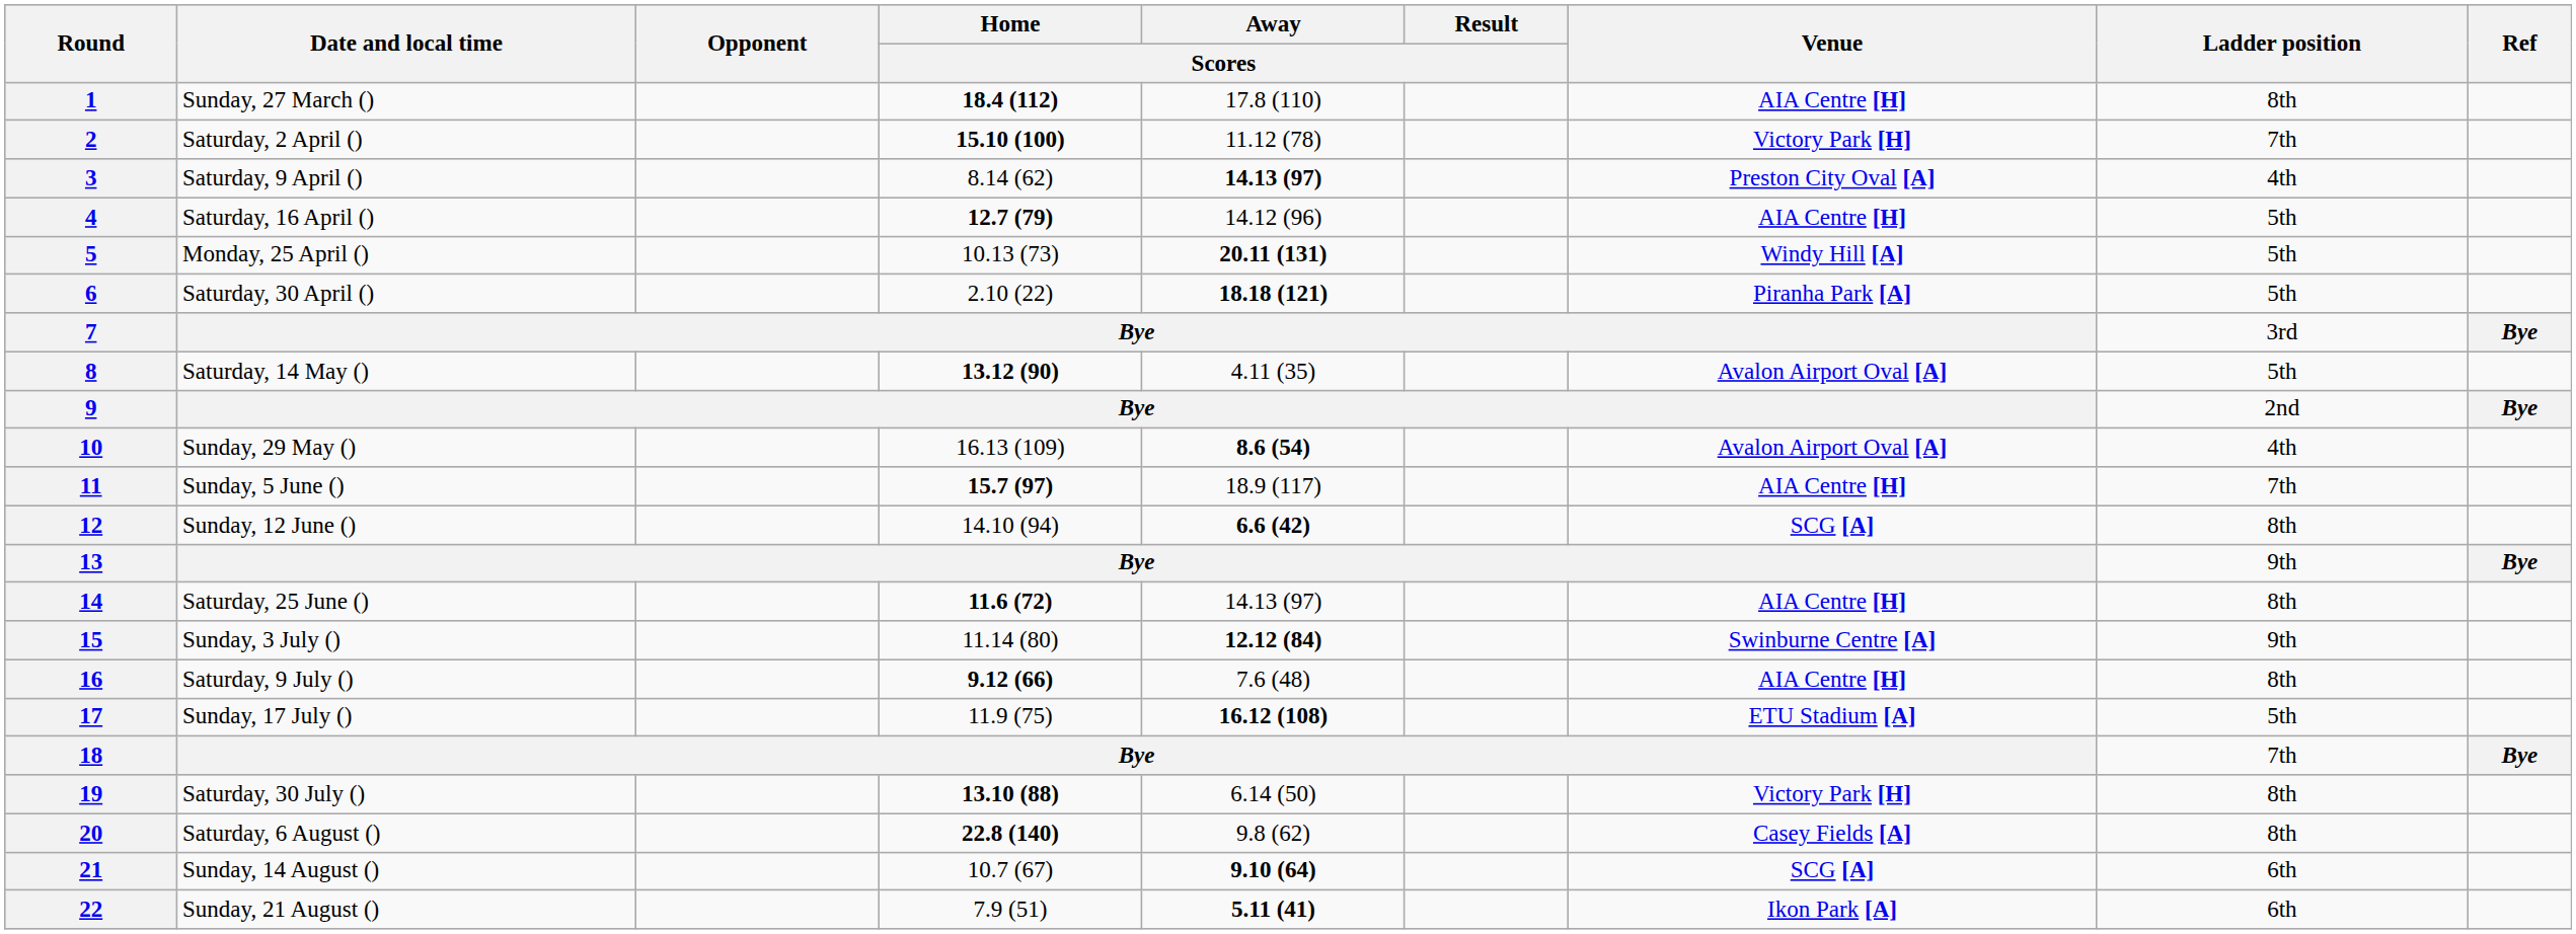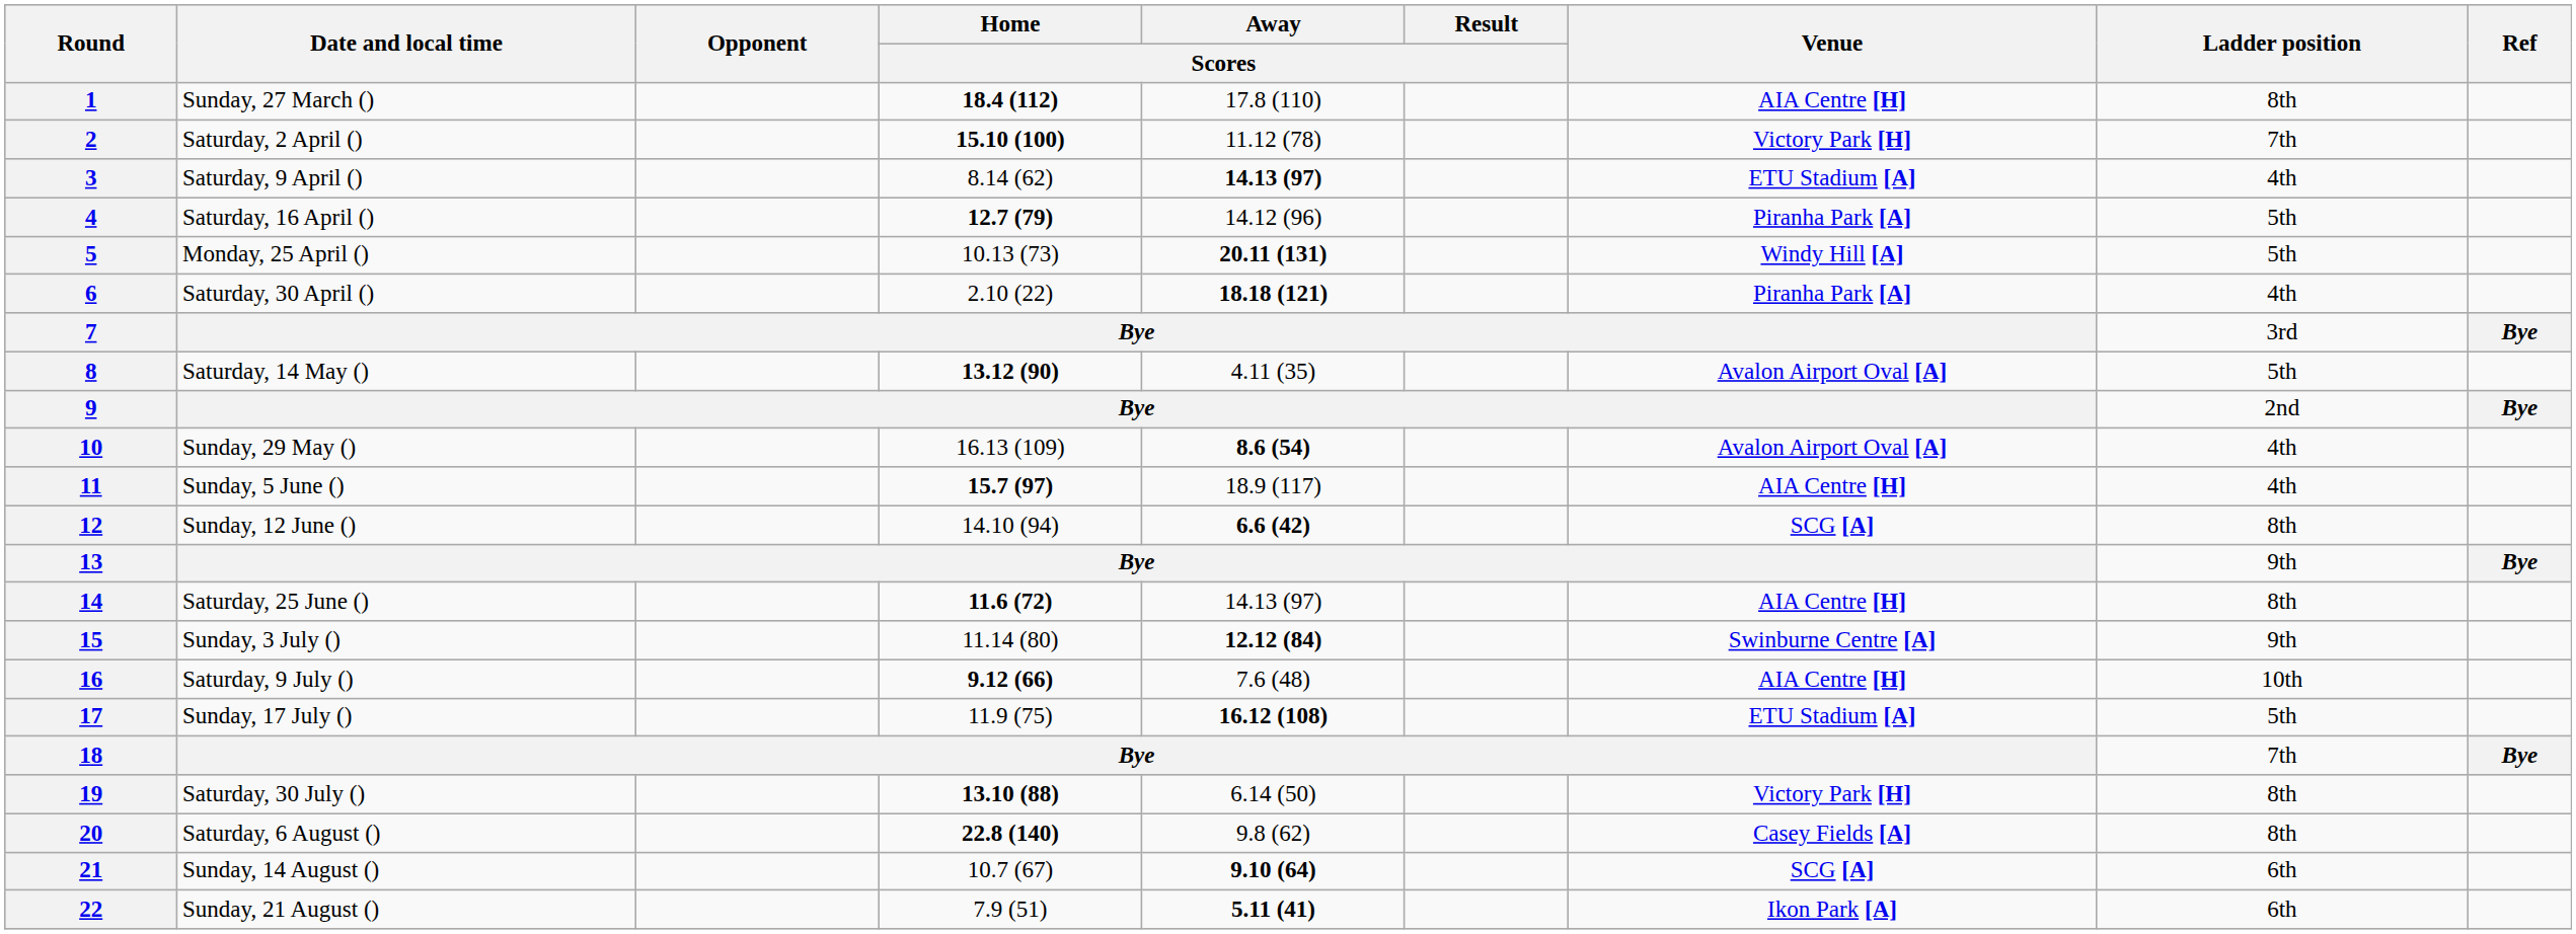 <table class="wikitable plainrowheaders" style="font-size:90%; width:100%; text-align:center;">
 <tr>
 <th rowspan="2" scope="col">Round</th>
 <th rowspan="2" scope="col">Date and local time</th>
 <th rowspan="2" scope="col">Opponent</th>
 <th scope="col">Home</th>
 <th scope="col">Away</th>
 <th scope="col">Result</th>
 <th rowspan="2" scope="col">Venue</th>
 <th rowspan="2" scope="col">Ladder position</th>
 <th rowspan="2" scope="col" class="unsortable">Ref</th>
 </tr>
 <tr>
 <th colspan="3" scope="col">Scores</th>
 </tr>
 <tr>
 <th scope="row" style="text-align: center;"><a href='#'>1</a></th>
 <td align="left">Sunday, 27 March ()</td>
 <td align="left"></td>
 <td><strong>18.4 (112)</strong></td>
 <td>17.8 (110)</td>
 <td></td>
 <td><a href='#'>AIA Centre</a> <a href='#'><strong>[H]</strong></a></td>
 <td>8th</td>
 <td></td>
 </tr>
 <tr>
 <th scope="row" style="text-align: center;"><a href='#'>2</a></th>
 <td align="left">Saturday, 2 April ()</td>
 <td align="left"></td>
 <td><strong>15.10 (100)</strong></td>
 <td>11.12 (78)</td>
 <td></td>
 <td><a href='#'>Victory Park</a> <a href='#'><strong>[H]</strong></a></td>
 <td>7th</td>
 <td></td>
 </tr>
 <tr>
 <th scope="row" style="text-align: center;"><a href='#'>3</a></th>
 <td align="left">Saturday, 9 April ()</td>
 <td align="left"></td>
 <td>8.14 (62)</td>
 <td><strong>14.13 (97)</strong></td>
 <td></td>
-<td><a href='#'>Preston City Oval</a> <a href='#'><strong>[A]</strong></a></td>
+<td><a href='#'>ETU Stadium</a> <a href='#'><strong>[A]</strong></a></td>
 <td>4th</td>
 <td></td>
 </tr>
 <tr>
 <th scope="row" style="text-align: center;"><a href='#'>4</a></th>
 <td align="left">Saturday, 16 April ()</td>
 <td align="left"></td>
 <td><strong>12.7 (79)</strong></td>
 <td>14.12 (96)</td>
 <td></td>
-<td><a href='#'>AIA Centre</a> <a href='#'><strong>[H]</strong></a></td>
+<td><a href='#'>Piranha Park</a> <a href='#'><strong>[A]</strong></a></td>
 <td>5th</td>
 <td></td>
 </tr>
 <tr>
 <th scope="row" style="text-align: center;"><a href='#'>5</a></th>
 <td align="left">Monday, 25 April ()</td>
 <td align="left"></td>
 <td>10.13 (73)</td>
 <td><strong>20.11 (131)</strong></td>
 <td></td>
 <td><a href='#'>Windy Hill</a> <a href='#'><strong>[A]</strong></a></td>
 <td>5th</td>
 <td></td>
 </tr>
 <tr>
 <th scope="row" style="text-align: center;"><a href='#'>6</a></th>
 <td align="left">Saturday, 30 April ()</td>
 <td align="left"></td>
 <td>2.10 (22)</td>
 <td><strong>18.18 (121)</strong></td>
 <td></td>
 <td><a href='#'>Piranha Park</a> <a href='#'><strong>[A]</strong></a></td>
-<td>5th</td>
+<td>4th</td>
 <td></td>
 </tr>
 <tr>
 <th scope="row" style="text-align: center;"><a href='#'>7</a></th>
 <th colspan=6><span><em>Bye</em></span></th>
 <td>3rd</td>
 <th colspan=1><span><em>Bye</em></span></th>
 </tr>
 <tr>
 <th scope="row" style="text-align: center;"><a href='#'>8</a></th>
 <td align="left">Saturday, 14 May ()</td>
 <td align="left"></td>
 <td><strong>13.12 (90)</strong></td>
 <td>4.11 (35)</td>
 <td></td>
 <td><a href='#'>Avalon Airport Oval</a> <a href='#'><strong>[A]</strong></a></td>
 <td>5th</td>
 <td></td>
 </tr>
 <tr>
 <th scope="row" style="text-align: center;"><a href='#'>9</a></th>
 <th colspan=6><span><em>Bye</em></span></th>
 <td>2nd</td>
 <th colspan=1><span><em>Bye</em></span></th>
 </tr>
 <tr>
 <th scope="row" style="text-align: center;"><a href='#'>10</a></th>
 <td align="left">Sunday, 29 May ()</td>
 <td align="left"></td>
 <td>16.13 (109)</td>
 <td><strong>8.6 (54)</strong></td>
 <td></td>
 <td><a href='#'>Avalon Airport Oval</a> <a href='#'><strong>[A]</strong></a></td>
 <td>4th</td>
 <td></td>
 </tr>
 <tr>
 <th scope="row" style="text-align: center;"><a href='#'>11</a></th>
 <td align="left">Sunday, 5 June ()</td>
 <td align="left"></td>
 <td><strong>15.7 (97)</strong></td>
 <td>18.9 (117)</td>
 <td></td>
 <td><a href='#'>AIA Centre</a> <a href='#'><strong>[H]</strong></a></td>
-<td>7th</td>
+<td>4th</td>
 <td></td>
 </tr>
 <tr>
 <th scope="row" style="text-align: center;"><a href='#'>12</a></th>
 <td align="left">Sunday, 12 June ()</td>
 <td align="left"></td>
 <td>14.10 (94)</td>
 <td><strong>6.6 (42)</strong></td>
 <td></td>
 <td><a href='#'>SCG</a> <a href='#'><strong>[A]</strong></a></td>
 <td>8th</td>
 <td></td>
 </tr>
 <tr>
 <th scope="row" style="text-align: center;"><a href='#'>13</a></th>
 <th colspan=6><span><em>Bye</em></span></th>
 <td>9th</td>
 <th colspan=1><span><em>Bye</em></span></th>
 </tr>
 <tr>
 <th scope="row" style="text-align: center;"><a href='#'>14</a></th>
 <td align="left">Saturday, 25 June ()</td>
 <td align="left"></td>
 <td><strong>11.6 (72)</strong></td>
 <td>14.13 (97)</td>
 <td></td>
 <td><a href='#'>AIA Centre</a> <a href='#'><strong>[H]</strong></a></td>
 <td>8th</td>
 <td></td>
 </tr>
 <tr>
 <th scope="row" style="text-align: center;"><a href='#'>15</a></th>
 <td align="left">Sunday, 3 July ()</td>
 <td align="left"></td>
 <td>11.14 (80)</td>
 <td><strong>12.12 (84)</strong></td>
 <td></td>
 <td><a href='#'>Swinburne Centre</a> <a href='#'><strong>[A]</strong></a></td>
 <td>9th</td>
 <td></td>
 </tr>
 <tr>
 <th scope="row" style="text-align: center;"><a href='#'>16</a></th>
 <td align="left">Saturday, 9 July ()</td>
 <td align="left"></td>
 <td><strong>9.12 (66)</strong></td>
 <td>7.6 (48)</td>
 <td></td>
 <td><a href='#'>AIA Centre</a> <a href='#'><strong>[H]</strong></a></td>
-<td>8th</td>
+<td>10th</td>
 <td></td>
 </tr>
 <tr>
 <th scope="row" style="text-align: center;"><a href='#'>17</a></th>
 <td align="left">Sunday, 17 July ()</td>
 <td align="left"></td>
 <td>11.9 (75)</td>
 <td><strong>16.12 (108)</strong></td>
 <td></td>
 <td><a href='#'>ETU Stadium</a> <a href='#'><strong>[A]</strong></a></td>
 <td>5th</td>
 <td></td>
 </tr>
 <tr>
 <th scope="row" style="text-align: center;"><a href='#'>18</a></th>
 <th colspan=6><span><em>Bye</em></span></th>
 <td>7th</td>
 <th colspan=1><span><em>Bye</em></span></th>
 </tr>
 <tr>
 <th scope="row" style="text-align: center;"><a href='#'>19</a></th>
 <td align="left">Saturday, 30 July ()</td>
 <td align="left"></td>
 <td><strong>13.10 (88)</strong></td>
 <td>6.14 (50)</td>
 <td></td>
 <td><a href='#'>Victory Park</a> <a href='#'><strong>[H]</strong></a></td>
 <td>8th</td>
 <td></td>
 </tr>
 <tr>
 <th scope="row" style="text-align: center;"><a href='#'>20</a></th>
 <td align="left">Saturday, 6 August ()</td>
 <td align="left"></td>
 <td><strong>22.8 (140)</strong></td>
 <td>9.8 (62)</td>
 <td></td>
 <td><a href='#'>Casey Fields</a> <a href='#'><strong>[A]</strong></a></td>
 <td>8th</td>
 <td></td>
 </tr>
 <tr>
 <th scope="row" style="text-align: center;"><a href='#'>21</a></th>
 <td align="left">Sunday, 14 August ()</td>
 <td align="left"></td>
 <td>10.7 (67)</td>
 <td><strong>9.10 (64)</strong></td>
 <td></td>
 <td><a href='#'>SCG</a> <a href='#'><strong>[A]</strong></a></td>
 <td>6th</td>
 <td></td>
 </tr>
 <tr>
 <th scope="row" style="text-align: center;"><a href='#'>22</a></th>
 <td align="left">Sunday, 21 August ()</td>
 <td align="left"></td>
 <td>7.9 (51)</td>
 <td><strong>5.11 (41)</strong></td>
 <td></td>
 <td><a href='#'>Ikon Park</a> <a href='#'><strong>[A]</strong></a></td>
 <td>6th</td>
 <td></td>
 </tr>
 </table>
